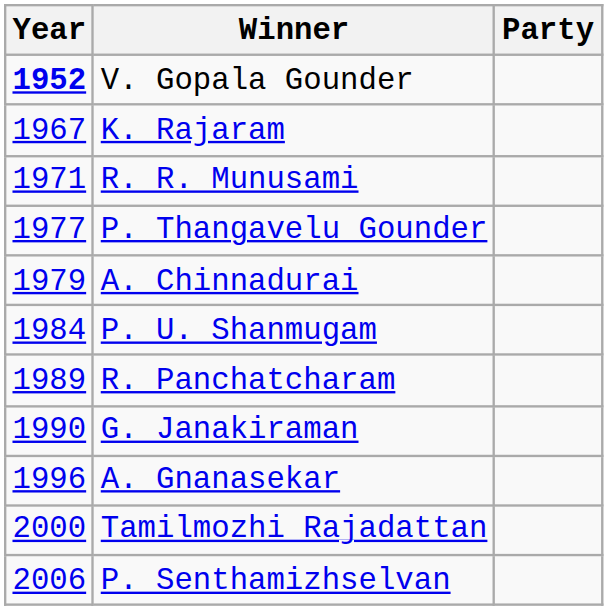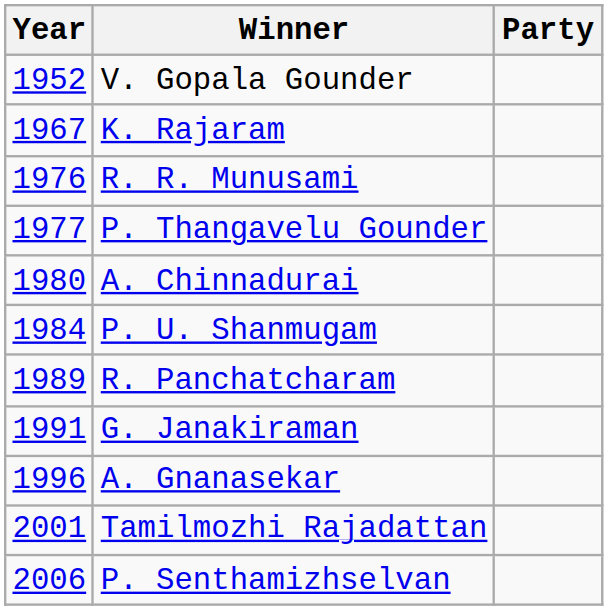 <table class="wikitable sortable">
 <tr>
 <th>Year</th>
 <th>Winner</th>
 <th colspan="2">Party</th>
 </tr>
 <tr>
-<td><strong><a href='#'>1952</a></strong></td>
+<td><a href='#'>1952</a></td>
 <td>V. Gopala Gounder</td>
 <td></td>
 </tr>
 <tr>
 <td><a href='#'>1967</a></td>
 <td><a href='#'>K. Rajaram</a></td>
 <td></td>
 </tr>
 <tr>
-<td><a href='#'>1971</a></td>
+<td><a href='#'>1976</a></td>
 <td><a href='#'>R. R. Munusami</a></td>
 <td></td>
 </tr>
 <tr>
 <td><a href='#'>1977</a></td>
 <td><a href='#'>P. Thangavelu Gounder</a></td>
 <td></td>
 </tr>
 <tr>
-<td><a href='#'>1979</a></td>
+<td><a href='#'>1980</a></td>
 <td><a href='#'>A. Chinnadurai</a></td>
 <td></td>
 </tr>
 <tr>
 <td><a href='#'>1984</a></td>
 <td><a href='#'>P. U. Shanmugam</a></td>
 <td></td>
 </tr>
 <tr>
 <td><a href='#'>1989</a></td>
 <td><a href='#'>R. Panchatcharam</a></td>
 <td></td>
 </tr>
 <tr>
-<td><a href='#'>1990</a></td>
+<td><a href='#'>1991</a></td>
 <td><a href='#'>G. Janakiraman</a></td>
 <td></td>
 </tr>
 <tr>
 <td><a href='#'>1996</a></td>
 <td><a href='#'>A. Gnanasekar</a></td>
 <td></td>
 </tr>
 <tr>
-<td><a href='#'>2000</a></td>
+<td><a href='#'>2001</a></td>
 <td><a href='#'>Tamilmozhi Rajadattan</a></td>
 <td></td>
 </tr>
 <tr>
 <td><a href='#'>2006</a></td>
 <td><a href='#'>P. Senthamizhselvan</a></td>
 <td></td>
 </tr>
 </table>
